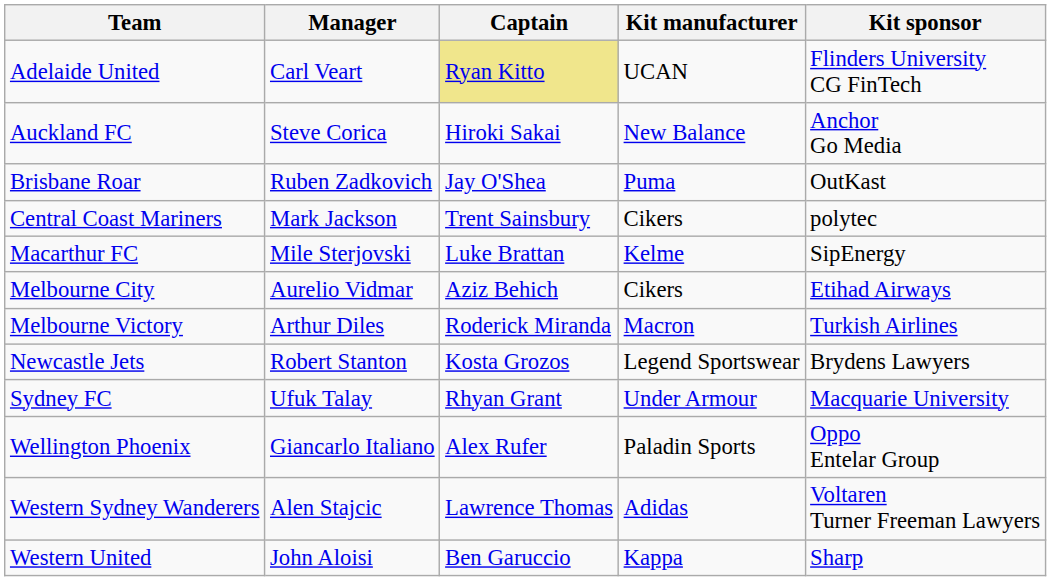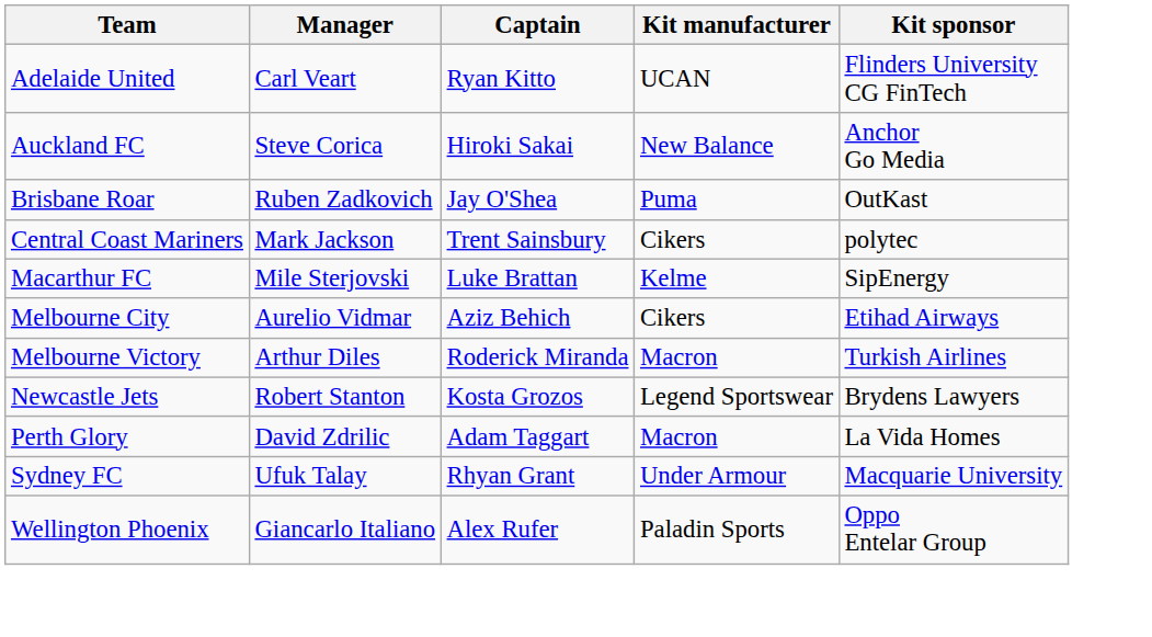 <table class="wikitable">
 <tr>
 <th>Team</th>
 <th>Manager</th>
 <th>Captain</th>
 <th>Kit manufacturer</th>
 <th>Kit sponsor</th>
 </tr>
 <tr>
 <td><a href='#'>Adelaide United</a></td>
 <td> <a href='#'>Carl Veart</a></td>
-<td style="background: khaki;"> <a href='#'>Ryan Kitto</a></td>
+<td> <a href='#'>Ryan Kitto</a></td>
 <td>UCAN</td>
 <td><a href='#'>Flinders University</a><br>CG FinTech</td>
 </tr>
 <tr>
 <td><a href='#'>Auckland FC</a></td>
 <td> <a href='#'>Steve Corica</a></td>
 <td> <a href='#'>Hiroki Sakai</a></td>
 <td><a href='#'>New Balance</a></td>
 <td><a href='#'>Anchor</a> <br>Go Media</td>
 </tr>
 <tr>
 <td><a href='#'>Brisbane Roar</a></td>
 <td> <a href='#'>Ruben Zadkovich</a></td>
 <td> <a href='#'>Jay O'Shea</a></td>
 <td><a href='#'>Puma</a></td>
 <td>OutKast</td>
 </tr>
 <tr>
 <td><a href='#'>Central Coast Mariners</a></td>
 <td> <a href='#'>Mark Jackson</a></td>
 <td> <a href='#'>Trent Sainsbury</a></td>
 <td>Cikers</td>
 <td>polytec</td>
 </tr>
 <tr>
 <td><a href='#'>Macarthur FC</a></td>
 <td> <a href='#'>Mile Sterjovski</a></td>
 <td> <a href='#'>Luke Brattan</a></td>
 <td><a href='#'>Kelme</a></td>
 <td>SipEnergy</td>
 </tr>
 <tr>
 <td><a href='#'>Melbourne City</a></td>
 <td> <a href='#'>Aurelio Vidmar</a></td>
 <td> <a href='#'>Aziz Behich</a></td>
 <td>Cikers</td>
 <td><a href='#'>Etihad Airways</a></td>
 </tr>
 <tr>
 <td><a href='#'>Melbourne Victory</a></td>
 <td> <a href='#'>Arthur Diles</a></td>
 <td> <a href='#'>Roderick Miranda</a></td>
 <td><a href='#'>Macron</a></td>
 <td><a href='#'>Turkish Airlines</a></td>
 </tr>
 <tr>
 <td><a href='#'>Newcastle Jets</a></td>
 <td> <a href='#'>Robert Stanton</a></td>
 <td> <a href='#'>Kosta Grozos</a></td>
 <td>Legend Sportswear</td>
 <td>Brydens Lawyers</td>
 </tr>
 <tr>
+<td><a href='#'>Perth Glory</a></td>
+<td> <a href='#'>David Zdrilic</a></td>
+<td> <a href='#'>Adam Taggart</a></td>
+<td><a href='#'>Macron</a></td>
+<td>La Vida Homes</td>
+</tr>
+<tr>
 <td><a href='#'>Sydney FC</a></td>
 <td> <a href='#'>Ufuk Talay</a></td>
 <td> <a href='#'>Rhyan Grant</a></td>
 <td><a href='#'>Under Armour</a></td>
 <td><a href='#'>Macquarie University</a></td>
 </tr>
 <tr>
 <td><a href='#'>Wellington Phoenix</a></td>
 <td> <a href='#'>Giancarlo Italiano</a></td>
 <td> <a href='#'>Alex Rufer</a></td>
 <td>Paladin Sports</td>
 <td><a href='#'>Oppo</a> <br>Entelar Group</td>
 </tr>
-<tr>
-<td><a href='#'>Western Sydney Wanderers</a></td>
-<td> <a href='#'>Alen Stajcic</a></td>
-<td> <a href='#'>Lawrence Thomas</a></td>
-<td><a href='#'>Adidas</a></td>
-<td><a href='#'>Voltaren</a><br>Turner Freeman Lawyers</td>
-</tr>
-<tr>
-<td><a href='#'>Western United</a></td>
-<td> <a href='#'>John Aloisi</a></td>
-<td> <a href='#'>Ben Garuccio</a></td>
-<td><a href='#'>Kappa</a></td>
-<td><a href='#'>Sharp</a></td>
-</tr>
 </table>
